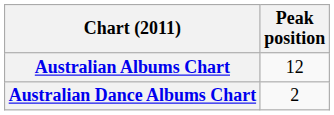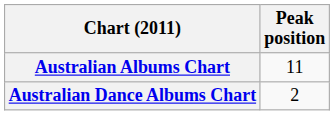 <table class="wikitable sortable plainrowheaders" style="text-align:center">
 <tr>
 <th scope="col">Chart (2011)</th>
 <th scope="col">Peak<br>position</th>
 </tr>
 <tr>
 <th scope="row"><a href='#'>Australian Albums Chart</a></th>
-<td>12</td>
+<td>11</td>
 </tr>
 <tr>
 <th scope="row"><a href='#'>Australian Dance Albums Chart</a></th>
 <td>2</td>
 </tr>
 </table>
